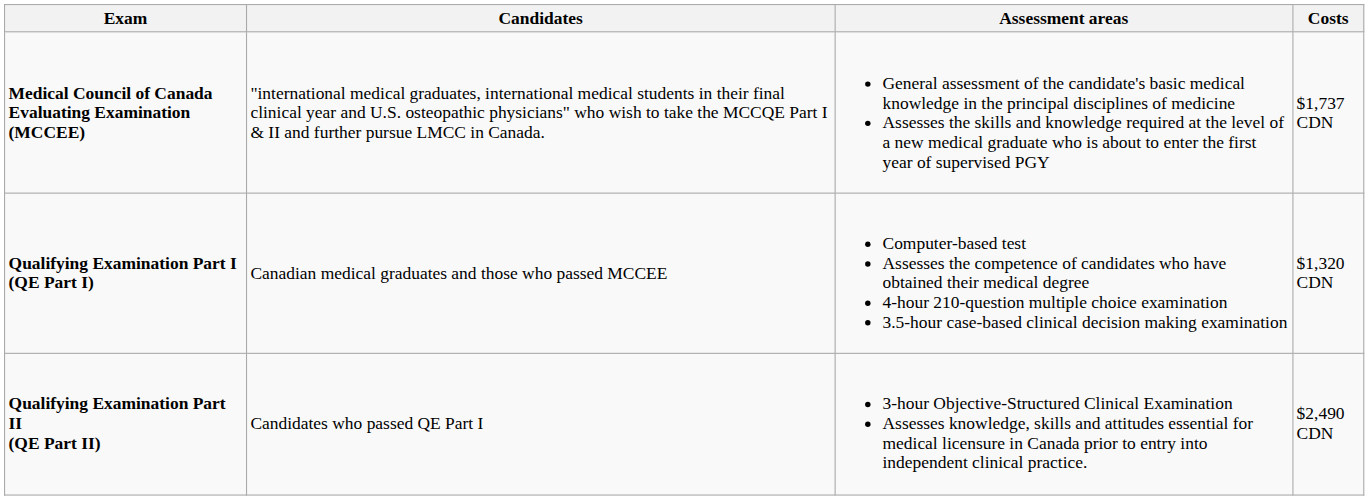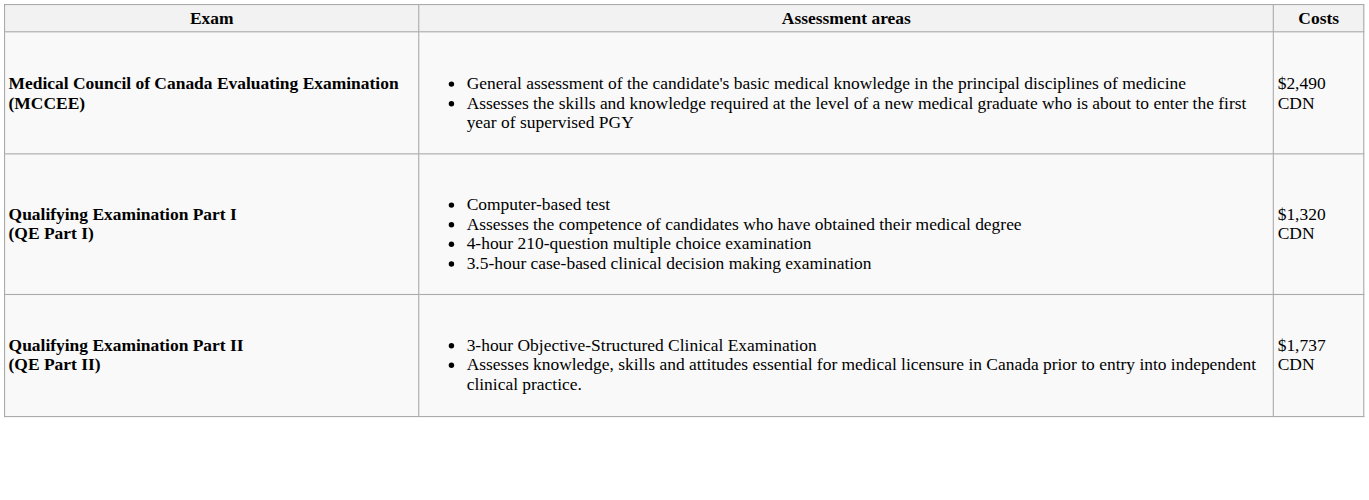 <table class="wikitable">
 <tr>
 <th>Exam</th>
-<th>Candidates</th>
 <th>Assessment areas</th>
 <th>Costs</th>
 </tr>
 <tr --->
 <td><strong>Medical Council of Canada Evaluating Examination (MCCEE)</strong></td>
-<td>"international medical graduates, international medical students in their final clinical year and U.S. osteopathic physicians" who wish to take the MCCQE Part I & II and further pursue LMCC in Canada.</td>
 <td><br><ul><li>General assessment of the candidate's basic medical knowledge in the principal disciplines of medicine</li><li>Assesses the skills and knowledge required at the level of a new medical graduate who is about to enter the first year of supervised PGY</li></ul></td>
-<td>$1,737 CDN</td>
+<td>$2,490 CDN</td>
 </tr>
 <tr --->
 <td><strong>Qualifying Examination Part I<br>(QE Part I)</strong></td>
-<td>Canadian medical graduates and those who passed MCCEE</td>
 <td><br><ul><li>Computer-based test</li><li>Assesses the competence of candidates who have obtained their medical degree</li><li>4-hour 210-question multiple choice examination</li><li>3.5-hour case-based clinical decision making examination</li></ul></td>
 <td>$1,320 CDN</td>
 </tr>
 <tr --->
 <td><strong>Qualifying Examination Part II<br>(QE Part II)</strong></td>
-<td>Candidates who passed QE Part I</td>
 <td><br><ul><li>3-hour Objective-Structured Clinical Examination</li><li>Assesses knowledge, skills and attitudes essential for medical licensure in Canada prior to entry into independent clinical practice.</li></ul></td>
-<td>$2,490 CDN</td>
+<td>$1,737 CDN</td>
 </tr>
 </table>
